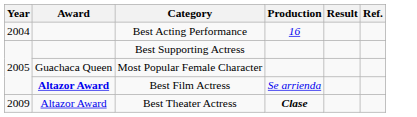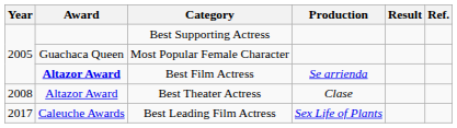 <table class="wikitable plainrowheaders" style="text-align:center;" border="1">
 <tr>
 <th>Year</th>
 <th>Award</th>
 <th>Category</th>
 <th>Production</th>
 <th>Result</th>
 <th>Ref.</th>
-</tr>
-<tr>
-<td>2004</td>
-<td></td>
-<td>Best Acting Performance</td>
-<td><em><a href='#'>16</a></em></td>
-<td></td>
-<td></td>
 </tr>
 <tr>
 <td rowspan=3>2005</td>
 <td></td>
 <td>Best Supporting Actress</td>
 <td><em></em></td>
 <td></td>
 <td></td>
 </tr>
 <tr>
 <td>Guachaca Queen</td>
 <td>Most Popular Female Character</td>
 <td><em></em></td>
 <td></td>
 <td></td>
 </tr>
 <tr>
 <td><strong><a href='#'>Altazor Award</a></strong></td>
 <td>Best Film Actress</td>
 <td><em><a href='#'>Se arrienda</a></em></td>
 <td></td>
 <td></td>
 </tr>
 <tr>
-<td>2009</td>
+<td>2008</td>
 <td><a href='#'>Altazor Award</a></td>
 <td>Best Theater Actress</td>
-<td><strong><em>Clase</em></strong></td>
+<td><em>Clase</em></td>
+<td></td>
+<td></td>
+</tr>
+<tr>
+<td>2017</td>
+<td><a href='#'>Caleuche Awards</a></td>
+<td>Best Leading Film Actress</td>
+<td><em><a href='#'>Sex Life of Plants</a></em></td>
 <td></td>
 <td></td>
 </tr>
 </table>
